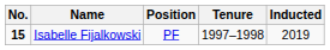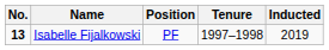 <table class="wikitable" style="text-align:center">
 <tr>
 <th scope="col">No.</th>
 <th scope="col">Name</th>
 <th scope="col">Position</th>
 <th scope="col">Tenure</th>
 <th scope="col">Inducted</th>
 </tr>
 <tr>
-<td><strong>15</strong></td>
+<td><strong>13</strong></td>
 <td scope="row"><a href='#'>Isabelle Fijalkowski</a></td>
 <td><a href='#'>PF</a></td>
 <td>1997–1998</td>
 <td>2019</td>
 </tr>
 </table>
